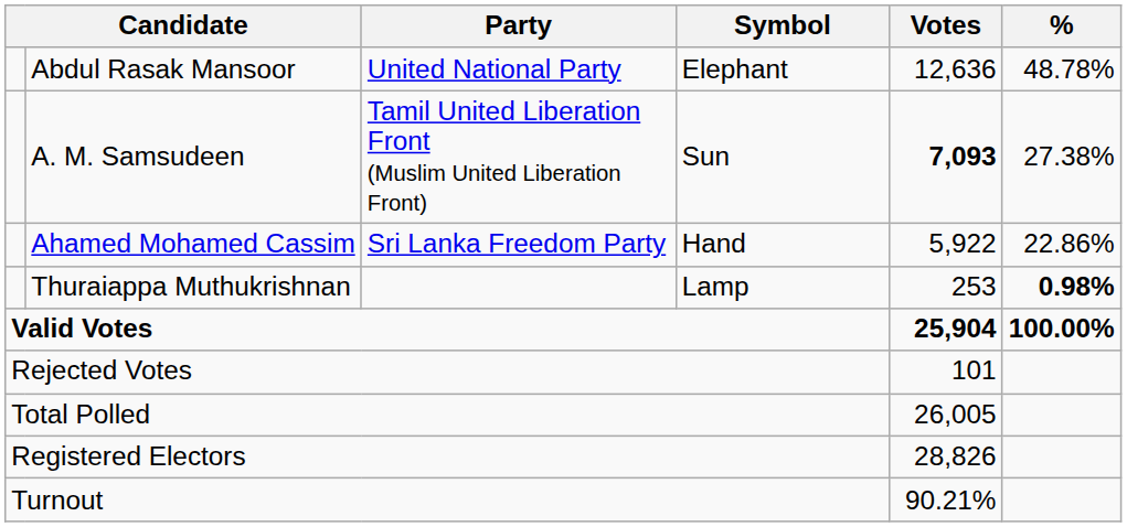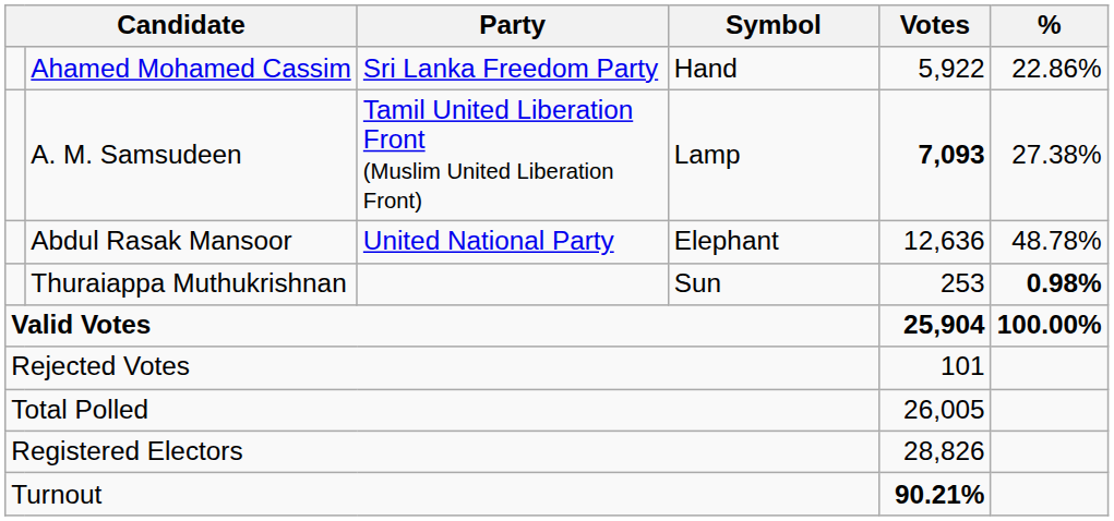 <table class="wikitable" border="1" style="text-align:right;">
 <tr>
 <th align=left colspan=2 width="180">Candidate</th>
 <th align=left width="180">Party</th>
 <th align=left width="120">Symbol</th>
 <th align=left width="60">Votes</th>
 <th align=left width="60">%</th>
 </tr>
 <tr>
 <td bgcolor=> </td>
+<td align=left><a href='#'>Ahamed Mohamed Cassim</a></td>
+<td align=left><a href='#'>Sri Lanka Freedom Party</a></td>
+<td align=left>Hand</td>
+<td>5,922</td>
+<td>22.86%</td>
+</tr>
+<tr>
+<td bgcolor=> </td>
+<td align=left>A. M. Samsudeen</td>
+<td align=left><a href='#'>Tamil United Liberation Front</a><br><small>(Muslim United Liberation Front)</small></td>
+<td align=left>Lamp</td>
+<td><strong>7,093</strong></td>
+<td>27.38%</td>
+</tr>
+<tr>
+<td bgcolor=> </td>
 <td align=left>Abdul Rasak Mansoor</td>
 <td align=left><a href='#'>United National Party</a></td>
 <td align=left>Elephant</td>
 <td>12,636</td>
 <td>48.78%</td>
 </tr>
 <tr>
-<td bgcolor=> </td>
-<td align=left>A. M. Samsudeen</td>
-<td align=left><a href='#'>Tamil United Liberation Front</a><br><small>(Muslim United Liberation Front)</small></td>
-<td align=left>Sun</td>
-<td><strong>7,093</strong></td>
-<td>27.38%</td>
-</tr>
-<tr>
-<td bgcolor=> </td>
-<td align=left><a href='#'>Ahamed Mohamed Cassim</a></td>
-<td align=left><a href='#'>Sri Lanka Freedom Party</a></td>
-<td align=left>Hand</td>
-<td>5,922</td>
-<td>22.86%</td>
-</tr>
-<tr>
 <td></td>
 <td align=left>Thuraiappa Muthukrishnan</td>
 <td></td>
-<td align=left>Lamp</td>
+<td align=left>Sun</td>
 <td>253</td>
 <td><strong>0.98%</strong></td>
 </tr>
 <tr>
 <td align=left colspan=4><strong>Valid Votes</strong></td>
 <td><strong>25,904</strong></td>
 <td><strong>100.00%</strong></td>
 </tr>
 <tr>
 <td align=left colspan=4>Rejected Votes</td>
 <td>101</td>
 <td></td>
 </tr>
 <tr>
 <td align=left colspan=4>Total Polled</td>
 <td>26,005</td>
 <td></td>
 </tr>
 <tr>
 <td align=left colspan=4>Registered Electors</td>
 <td>28,826</td>
 <td></td>
 </tr>
 <tr>
 <td align=left colspan=4>Turnout</td>
-<td>90.21%</td>
+<td><strong>90.21%</strong></td>
 <td></td>
 </tr>
 </table>
